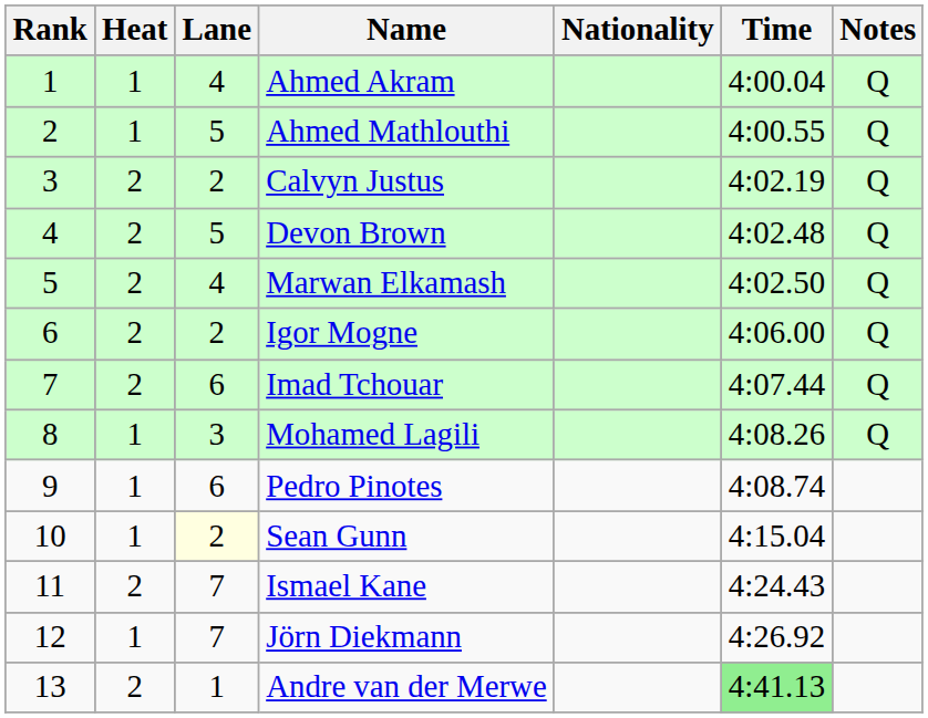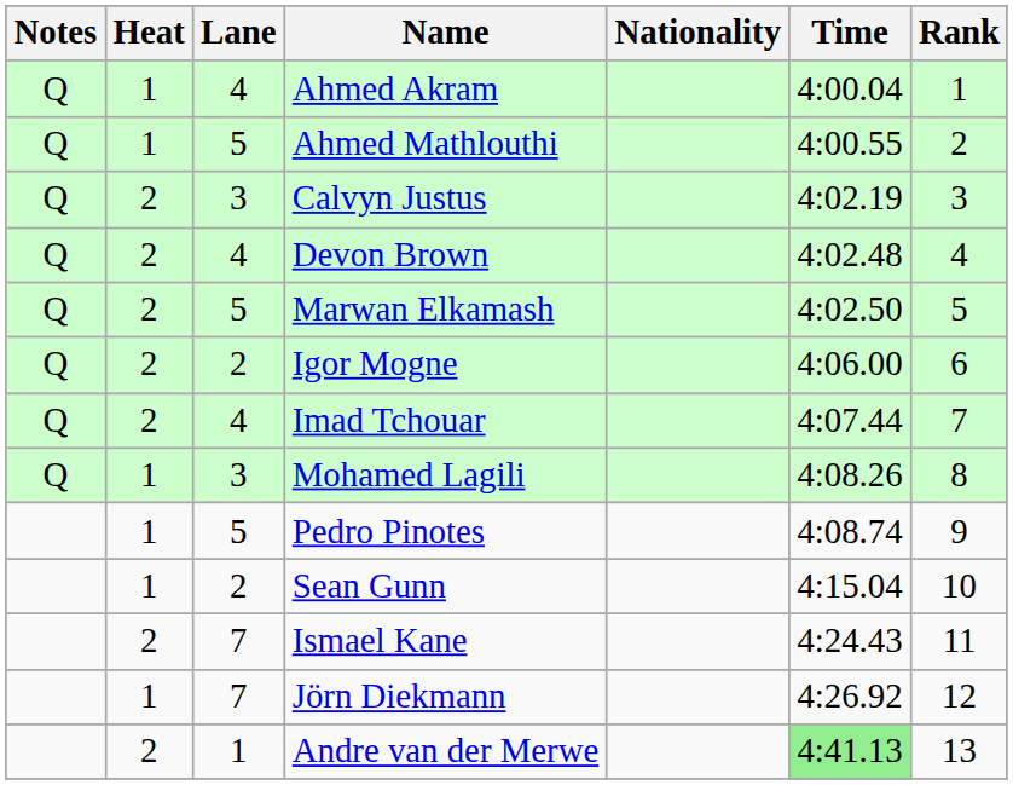 <table class="wikitable sortable" style="text-align:center">
 <tr>
-<th>Rank</th>
+<th>Notes</th>
 <th>Heat</th>
 <th>Lane</th>
 <th>Name</th>
 <th>Nationality</th>
 <th>Time</th>
-<th>Notes</th>
+<th>Rank</th>
 </tr>
 <tr bgcolor=ccffcc>
-<td>1</td>
+<td>Q</td>
 <td>1</td>
 <td>4</td>
 <td align=left><a href='#'>Ahmed Akram</a></td>
 <td align=left></td>
 <td>4:00.04</td>
-<td>Q</td>
+<td>1</td>
 </tr>
 <tr bgcolor=ccffcc>
-<td>2</td>
+<td>Q</td>
 <td>1</td>
 <td>5</td>
 <td align=left><a href='#'>Ahmed Mathlouthi</a></td>
 <td align=left></td>
 <td>4:00.55</td>
-<td>Q</td>
+<td>2</td>
 </tr>
 <tr bgcolor=ccffcc>
+<td>Q</td>
+<td>2</td>
 <td>3</td>
-<td>2</td>
-<td>2</td>
 <td align=left><a href='#'>Calvyn Justus</a></td>
 <td align=left></td>
 <td>4:02.19</td>
-<td>Q</td>
+<td>3</td>
 </tr>
 <tr bgcolor=ccffcc>
+<td>Q</td>
+<td>2</td>
 <td>4</td>
-<td>2</td>
-<td>5</td>
 <td align=left><a href='#'>Devon Brown</a></td>
 <td align=left></td>
 <td>4:02.48</td>
-<td>Q</td>
+<td>4</td>
 </tr>
 <tr bgcolor=ccffcc>
+<td>Q</td>
+<td>2</td>
 <td>5</td>
-<td>2</td>
-<td>4</td>
 <td align=left><a href='#'>Marwan Elkamash</a></td>
 <td align=left></td>
 <td>4:02.50</td>
-<td>Q</td>
+<td>5</td>
 </tr>
 <tr bgcolor=ccffcc>
-<td>6</td>
+<td>Q</td>
 <td>2</td>
 <td>2</td>
 <td align=left><a href='#'>Igor Mogne</a></td>
 <td align=left></td>
 <td>4:06.00</td>
-<td>Q</td>
+<td>6</td>
 </tr>
 <tr bgcolor=ccffcc>
-<td>7</td>
+<td>Q</td>
 <td>2</td>
-<td>6</td>
+<td>4</td>
 <td align=left><a href='#'>Imad Tchouar</a></td>
 <td align=left></td>
 <td>4:07.44</td>
-<td>Q</td>
+<td>7</td>
 </tr>
 <tr bgcolor=ccffcc>
-<td>8</td>
+<td>Q</td>
 <td>1</td>
 <td>3</td>
 <td align=left><a href='#'>Mohamed Lagili</a></td>
 <td align=left></td>
 <td>4:08.26</td>
-<td>Q</td>
+<td>8</td>
 </tr>
 <tr>
-<td>9</td>
+<td></td>
 <td>1</td>
-<td>6</td>
+<td>5</td>
 <td align=left><a href='#'>Pedro Pinotes</a></td>
 <td align=left></td>
 <td>4:08.74</td>
-<td></td>
+<td>9</td>
 </tr>
 <tr>
-<td>10</td>
+<td></td>
 <td>1</td>
-<td style="background: lightyellow;">2</td>
+<td>2</td>
 <td align=left><a href='#'>Sean Gunn</a></td>
 <td align=left></td>
 <td>4:15.04</td>
-<td></td>
+<td>10</td>
 </tr>
 <tr>
-<td>11</td>
+<td></td>
 <td>2</td>
 <td>7</td>
 <td align=left><a href='#'>Ismael Kane</a></td>
 <td align=left></td>
 <td>4:24.43</td>
-<td></td>
+<td>11</td>
 </tr>
 <tr>
-<td>12</td>
+<td></td>
 <td>1</td>
 <td>7</td>
 <td align=left><a href='#'>Jörn Diekmann</a></td>
 <td align=left></td>
 <td>4:26.92</td>
-<td></td>
+<td>12</td>
 </tr>
 <tr>
-<td>13</td>
+<td></td>
 <td>2</td>
 <td>1</td>
 <td align=left><a href='#'>Andre van der Merwe</a></td>
 <td align=left></td>
 <td style="background: lightgreen;">4:41.13</td>
-<td></td>
+<td>13</td>
 </tr>
 </table>
